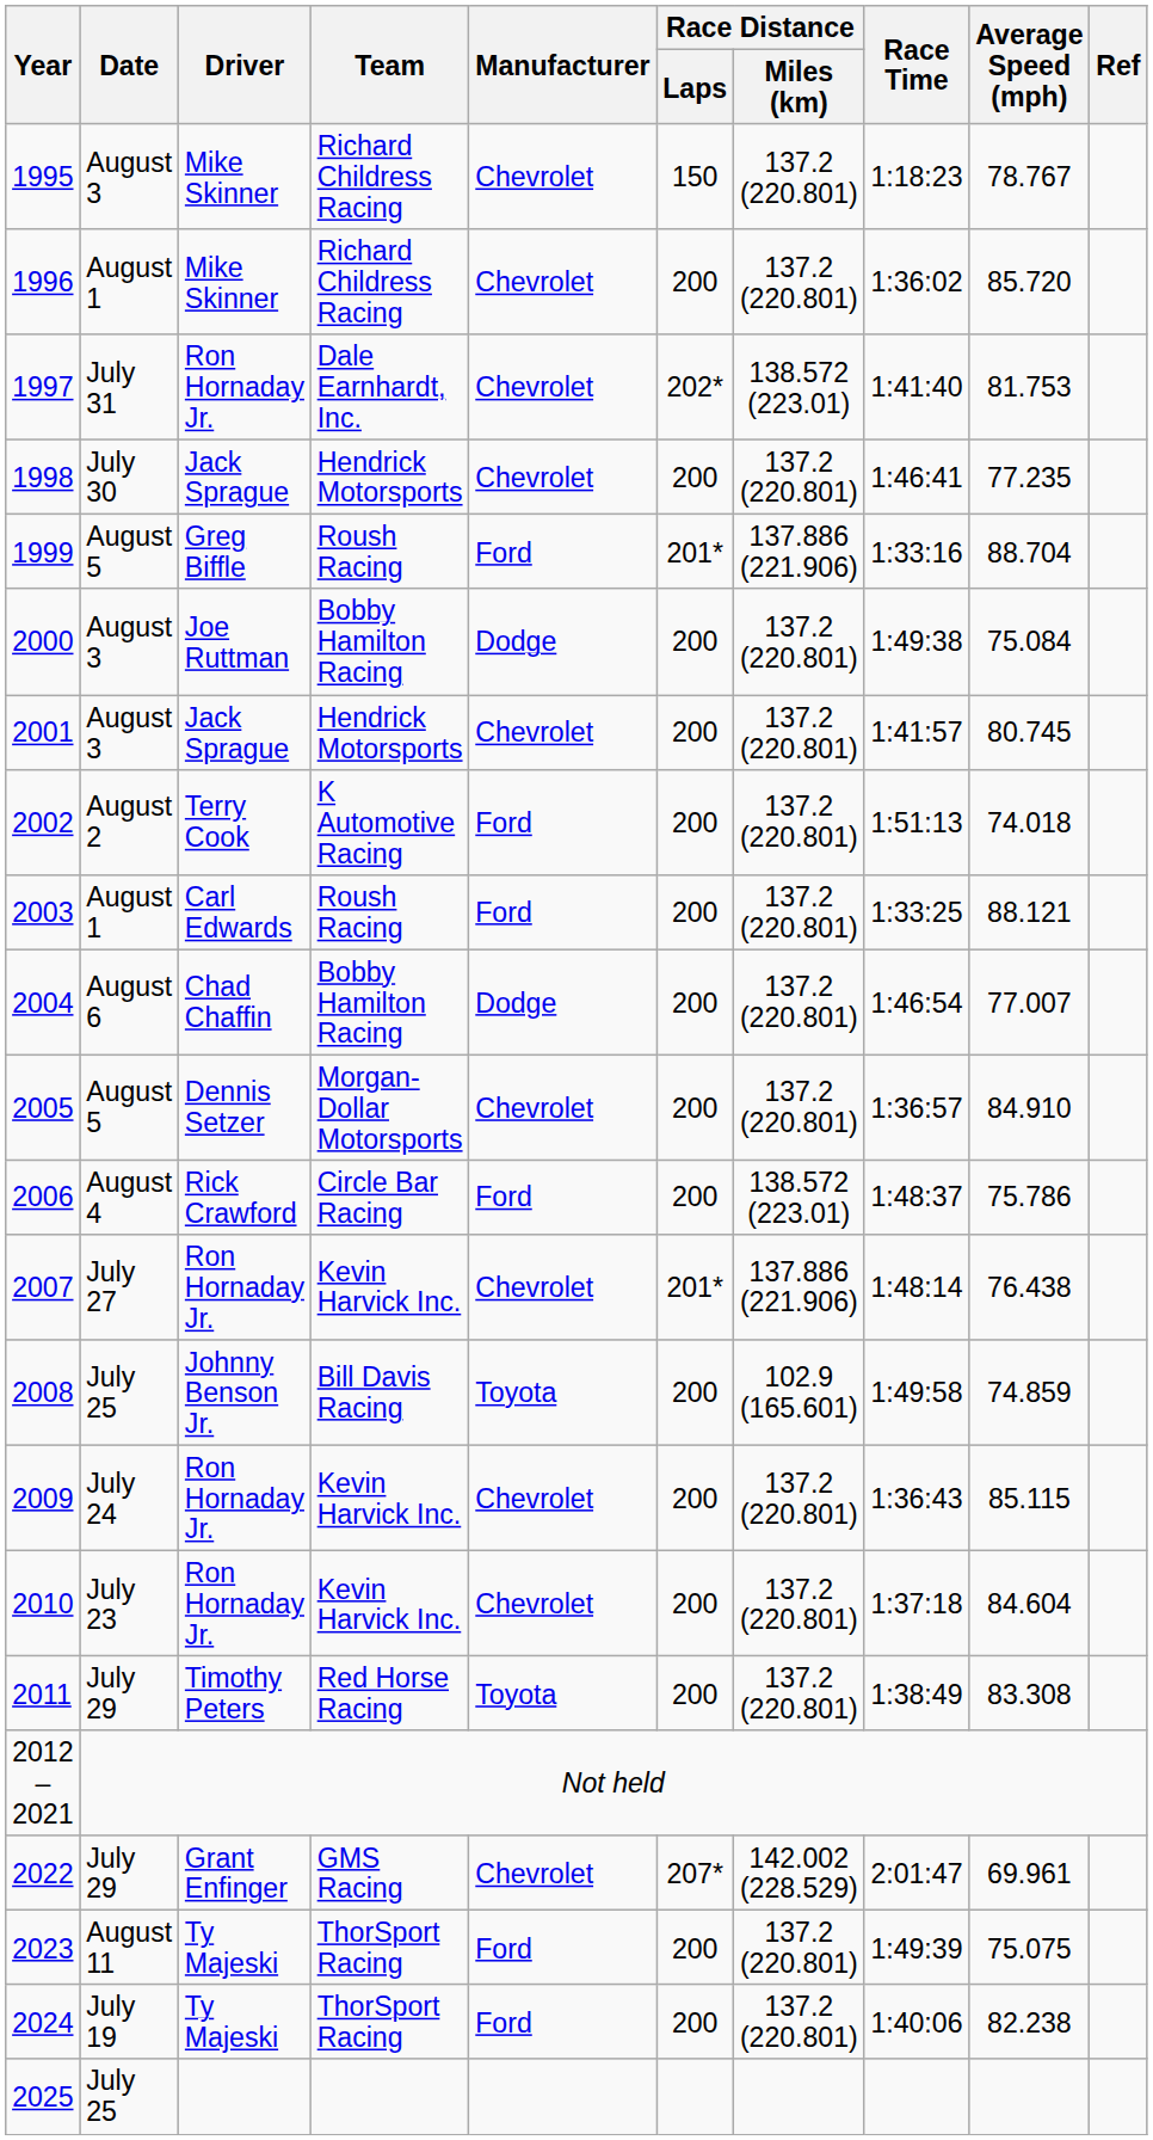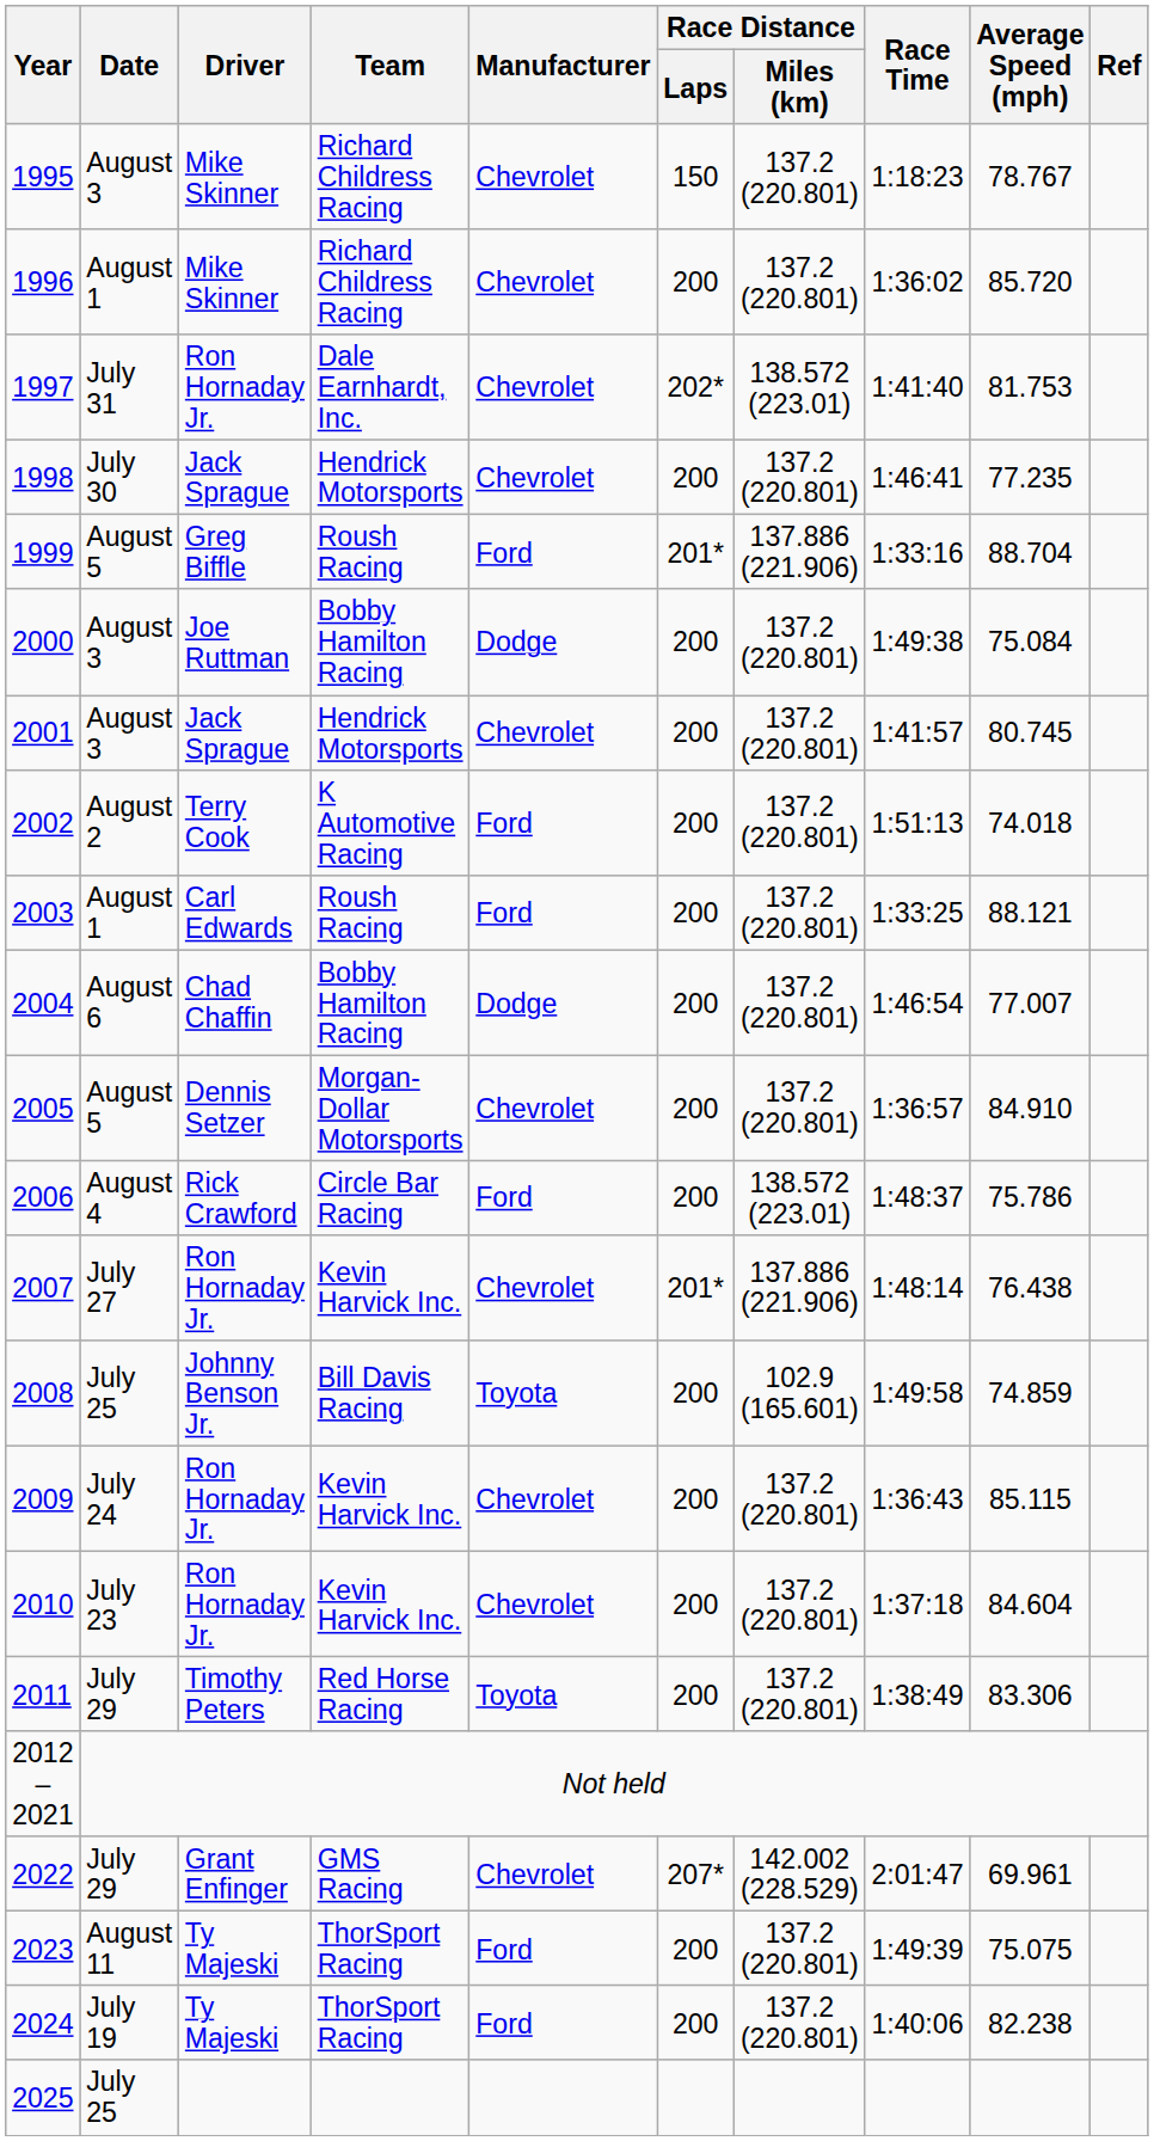 <table class="wikitable" style="font-size: 95%;">
 <tr>
 <th rowspan="2">Year</th>
 <th rowspan="2">Date</th>
 <th rowspan="2">Driver</th>
 <th rowspan="2">Team</th>
 <th rowspan="2">Manufacturer</th>
 <th colspan="2">Race Distance</th>
 <th rowspan="2">Race Time</th>
 <th rowspan="2">Average Speed<br>(mph)</th>
 <th rowspan="2">Ref</th>
 </tr>
 <tr>
 <th>Laps</th>
 <th>Miles (km)</th>
 </tr>
 <tr>
 <td><a href='#'>1995</a></td>
 <td>August 3</td>
 <td><a href='#'>Mike Skinner</a></td>
 <td><a href='#'>Richard Childress Racing</a></td>
 <td><a href='#'>Chevrolet</a></td>
 <td align="center">150</td>
 <td align="center">137.2 (220.801)</td>
 <td align="center">1:18:23</td>
 <td align="center">78.767</td>
 <td align="center"></td>
 </tr>
 <tr>
 <td><a href='#'>1996</a></td>
 <td>August 1</td>
 <td><a href='#'>Mike Skinner</a></td>
 <td><a href='#'>Richard Childress Racing</a></td>
 <td><a href='#'>Chevrolet</a></td>
 <td align="center">200</td>
 <td align="center">137.2 (220.801)</td>
 <td align="center">1:36:02</td>
 <td align="center">85.720</td>
 <td align="center"></td>
 </tr>
 <tr>
 <td><a href='#'>1997</a></td>
 <td>July 31</td>
 <td><a href='#'>Ron Hornaday Jr.</a></td>
 <td><a href='#'>Dale Earnhardt, Inc.</a></td>
 <td><a href='#'>Chevrolet</a></td>
 <td align="center">202*</td>
 <td align="center">138.572 (223.01)</td>
 <td align="center">1:41:40</td>
 <td align="center">81.753</td>
 <td align="center"></td>
 </tr>
 <tr>
 <td><a href='#'>1998</a></td>
 <td>July 30</td>
 <td><a href='#'>Jack Sprague</a></td>
 <td><a href='#'>Hendrick Motorsports</a></td>
 <td><a href='#'>Chevrolet</a></td>
 <td align="center">200</td>
 <td align="center">137.2 (220.801)</td>
 <td align="center">1:46:41</td>
 <td align="center">77.235</td>
 <td align="center"></td>
 </tr>
 <tr>
 <td><a href='#'>1999</a></td>
 <td>August 5</td>
 <td><a href='#'>Greg Biffle</a></td>
 <td><a href='#'>Roush Racing</a></td>
 <td><a href='#'>Ford</a></td>
 <td align="center">201*</td>
 <td align="center">137.886 (221.906)</td>
 <td align="center">1:33:16</td>
 <td align="center">88.704</td>
 <td align="center"></td>
 </tr>
 <tr>
 <td><a href='#'>2000</a></td>
 <td>August 3</td>
 <td><a href='#'>Joe Ruttman</a></td>
 <td><a href='#'>Bobby Hamilton Racing</a></td>
 <td><a href='#'>Dodge</a></td>
 <td align="center">200</td>
 <td align="center">137.2 (220.801)</td>
 <td align="center">1:49:38</td>
 <td align="center">75.084</td>
 <td align="center"></td>
 </tr>
 <tr>
 <td><a href='#'>2001</a></td>
 <td>August 3</td>
 <td><a href='#'>Jack Sprague</a></td>
 <td><a href='#'>Hendrick Motorsports</a></td>
 <td><a href='#'>Chevrolet</a></td>
 <td align="center">200</td>
 <td align="center">137.2 (220.801)</td>
 <td align="center">1:41:57</td>
 <td align="center">80.745</td>
 <td align="center"></td>
 </tr>
 <tr>
 <td><a href='#'>2002</a></td>
 <td>August 2</td>
 <td><a href='#'>Terry Cook</a></td>
 <td><a href='#'>K Automotive Racing</a></td>
 <td><a href='#'>Ford</a></td>
 <td align="center">200</td>
 <td align="center">137.2 (220.801)</td>
 <td align="center">1:51:13</td>
 <td align="center">74.018</td>
 <td align="center"></td>
 </tr>
 <tr>
 <td><a href='#'>2003</a></td>
 <td>August 1</td>
 <td><a href='#'>Carl Edwards</a></td>
 <td><a href='#'>Roush Racing</a></td>
 <td><a href='#'>Ford</a></td>
 <td align="center">200</td>
 <td align="center">137.2 (220.801)</td>
 <td align="center">1:33:25</td>
 <td align="center">88.121</td>
 <td align="center"></td>
 </tr>
 <tr>
 <td><a href='#'>2004</a></td>
 <td>August 6</td>
 <td><a href='#'>Chad Chaffin</a></td>
 <td><a href='#'>Bobby Hamilton Racing</a></td>
 <td><a href='#'>Dodge</a></td>
 <td align="center">200</td>
 <td align="center">137.2 (220.801)</td>
 <td align="center">1:46:54</td>
 <td align="center">77.007</td>
 <td align="center"></td>
 </tr>
 <tr>
 <td><a href='#'>2005</a></td>
 <td>August 5</td>
 <td><a href='#'>Dennis Setzer</a></td>
 <td><a href='#'>Morgan-Dollar Motorsports</a></td>
 <td><a href='#'>Chevrolet</a></td>
 <td align="center">200</td>
 <td align="center">137.2 (220.801)</td>
 <td align="center">1:36:57</td>
 <td align="center">84.910</td>
 <td align="center"></td>
 </tr>
 <tr>
 <td><a href='#'>2006</a></td>
 <td>August 4</td>
 <td><a href='#'>Rick Crawford</a></td>
 <td><a href='#'>Circle Bar Racing</a></td>
 <td><a href='#'>Ford</a></td>
 <td align="center">200</td>
 <td align="center">138.572 (223.01)</td>
 <td align="center">1:48:37</td>
 <td align="center">75.786</td>
 <td align="center"></td>
 </tr>
 <tr>
 <td><a href='#'>2007</a></td>
 <td>July 27</td>
 <td><a href='#'>Ron Hornaday Jr.</a></td>
 <td><a href='#'>Kevin Harvick Inc.</a></td>
 <td><a href='#'>Chevrolet</a></td>
 <td align="center">201*</td>
 <td align="center">137.886 (221.906)</td>
 <td align="center">1:48:14</td>
 <td align="center">76.438</td>
 <td align="center"></td>
 </tr>
 <tr>
 <td><a href='#'>2008</a></td>
 <td>July 25</td>
 <td><a href='#'>Johnny Benson Jr.</a></td>
 <td><a href='#'>Bill Davis Racing</a></td>
 <td><a href='#'>Toyota</a></td>
 <td align="center">200</td>
 <td align="center">102.9 (165.601)</td>
 <td align="center">1:49:58</td>
 <td align="center">74.859</td>
 <td align="center"></td>
 </tr>
 <tr>
 <td><a href='#'>2009</a></td>
 <td>July 24</td>
 <td><a href='#'>Ron Hornaday Jr.</a></td>
 <td><a href='#'>Kevin Harvick Inc.</a></td>
 <td><a href='#'>Chevrolet</a></td>
 <td align="center">200</td>
 <td align="center">137.2 (220.801)</td>
 <td align="center">1:36:43</td>
 <td align="center">85.115</td>
 <td align="center"></td>
 </tr>
 <tr>
 <td><a href='#'>2010</a></td>
 <td>July 23</td>
 <td><a href='#'>Ron Hornaday Jr.</a></td>
 <td><a href='#'>Kevin Harvick Inc.</a></td>
 <td><a href='#'>Chevrolet</a></td>
 <td align="center">200</td>
 <td align="center">137.2 (220.801)</td>
 <td align="center">1:37:18</td>
 <td align="center">84.604</td>
 <td align="center"></td>
 </tr>
 <tr>
 <td><a href='#'>2011</a></td>
 <td>July 29</td>
 <td><a href='#'>Timothy Peters</a></td>
 <td><a href='#'>Red Horse Racing</a></td>
 <td><a href='#'>Toyota</a></td>
 <td align="center">200</td>
 <td align="center">137.2 (220.801)</td>
 <td align="center">1:38:49</td>
-<td align="center">83.308</td>
+<td align="center">83.306</td>
 <td align="center"></td>
 </tr>
 <tr>
 <td align=center>2012<br>–<br>2021</td>
 <td colspan="10" align="center"><em>Not held</em></td>
 </tr>
 <tr>
 <td><a href='#'>2022</a></td>
 <td>July 29</td>
 <td><a href='#'>Grant Enfinger</a></td>
 <td><a href='#'>GMS Racing</a></td>
 <td><a href='#'>Chevrolet</a></td>
 <td align="center">207*</td>
 <td align="center">142.002 (228.529)</td>
 <td align="center">2:01:47</td>
 <td align="center">69.961</td>
 <td align="center"></td>
 </tr>
 <tr>
 <td><a href='#'>2023</a></td>
 <td>August 11</td>
 <td><a href='#'>Ty Majeski</a></td>
 <td><a href='#'>ThorSport Racing</a></td>
 <td><a href='#'>Ford</a></td>
 <td align="center">200</td>
 <td align="center">137.2 (220.801)</td>
 <td align="center">1:49:39</td>
 <td align="center">75.075</td>
 <td align="center"></td>
 </tr>
 <tr>
 <td><a href='#'>2024</a></td>
 <td>July 19</td>
 <td><a href='#'>Ty Majeski</a></td>
 <td><a href='#'>ThorSport Racing</a></td>
 <td><a href='#'>Ford</a></td>
 <td align="center">200</td>
 <td align="center">137.2 (220.801)</td>
 <td align="center">1:40:06</td>
 <td align="center">82.238</td>
 <td align="center"></td>
 </tr>
 <tr>
 <td><a href='#'>2025</a></td>
 <td>July 25</td>
 <td align="center"></td>
 <td></td>
 <td></td>
 <td></td>
 <td align="center"></td>
 <td align="center"></td>
 <td align="center"></td>
 <td align="center"></td>
 </tr>
 </table>
